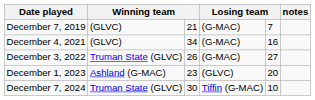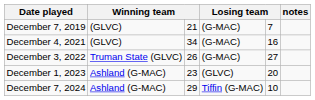 <table class="wikitable sortable" font=90%">
 <tr>
 <th>Date played</th>
 <th colspan="2">Winning team</th>
 <th colspan="2">Losing team</th>
 <th colspan="1">notes</th>
 </tr>
 <tr>
 <td>December 7, 2019</td>
 <td> (GLVC)</td>
 <td>21</td>
 <td> (G-MAC)</td>
 <td>7</td>
 <td align=center></td>
 </tr>
 <tr>
 <td>December 4, 2021</td>
 <td> (GLVC)</td>
 <td>34</td>
 <td> (G-MAC)</td>
 <td>16</td>
 <td align=center></td>
 </tr>
 <tr>
 <td>December 3, 2022</td>
 <td><a href='#'>Truman State</a> (GLVC)</td>
 <td>26</td>
 <td> (G-MAC)</td>
 <td>27</td>
 <td align=center></td>
 </tr>
 <tr>
 <td>December 1, 2023</td>
 <td><a href='#'>Ashland</a> (G-MAC)</td>
 <td>23</td>
 <td> (GLVC)</td>
 <td>20</td>
 <td align=center></td>
 </tr>
 <tr>
 <td>December 7, 2024</td>
-<td><a href='#'>Truman State</a> (GLVC)</td>
-<td>30</td>
+<td><a href='#'>Ashland</a> (G-MAC)</td>
+<td>29</td>
 <td><a href='#'>Tiffin</a> (G-MAC)</td>
 <td>10</td>
 <td align=center></td>
 </tr>
 </table>
